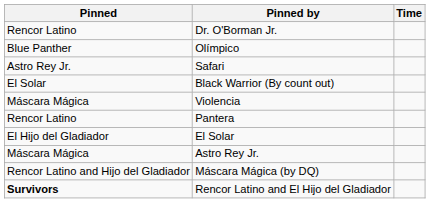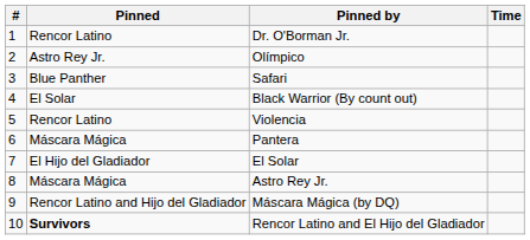 <table style="font-size: 85%; text-align: left;" class="wikitable">
 <tr>
+<th>#</th>
 <th>Pinned</th>
 <th>Pinned by</th>
 <th>Time</th>
 </tr>
 <tr>
+<td>1</td>
 <td>Rencor Latino</td>
 <td>Dr. O'Borman Jr.</td>
 <td> </td>
 </tr>
 <tr>
-<td>Blue Panther</td>
+<td>2</td>
+<td>Astro Rey Jr.</td>
 <td>Olímpico</td>
 <td> </td>
 </tr>
 <tr>
-<td>Astro Rey Jr.</td>
+<td>3</td>
+<td>Blue Panther</td>
 <td>Safari</td>
 <td> </td>
 </tr>
 <tr>
+<td>4</td>
 <td>El Solar</td>
 <td>Black Warrior (By count out)</td>
 <td> </td>
 </tr>
 <tr>
-<td>Máscara Mágica</td>
+<td>5</td>
+<td>Rencor Latino</td>
 <td>Violencia</td>
 <td> </td>
 </tr>
 <tr>
-<td>Rencor Latino</td>
+<td>6</td>
+<td>Máscara Mágica</td>
 <td>Pantera</td>
 <td> </td>
 </tr>
 <tr>
+<td>7</td>
 <td>El Hijo del Gladiador</td>
 <td>El Solar</td>
 <td> </td>
 </tr>
 <tr>
+<td>8</td>
 <td>Máscara Mágica</td>
 <td>Astro Rey Jr.</td>
 <td> </td>
 </tr>
 <tr>
+<td>9</td>
 <td>Rencor Latino and Hijo del Gladiador</td>
 <td>Máscara Mágica (by DQ)</td>
 <td></td>
 </tr>
 <tr>
+<td>10</td>
 <td><strong>Survivors</strong></td>
 <td>Rencor Latino and El Hijo del Gladiador</td>
 <td> </td>
 </tr>
 </table>
